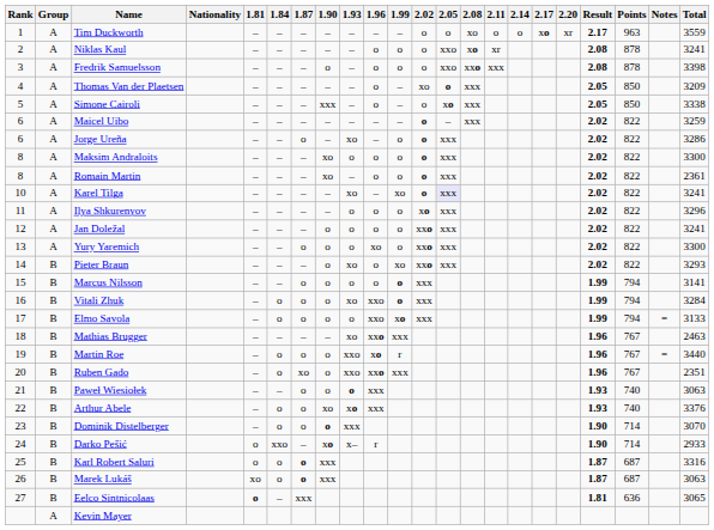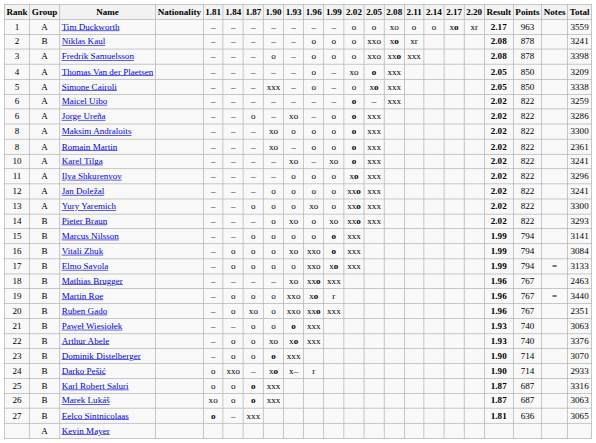 <table class="wikitable sortable" style="text-align:center;font-size:90%">
 <tr>
 <th>Rank</th>
 <th>Group</th>
 <th>Name</th>
 <th>Nationality</th>
 <th>1.81</th>
 <th>1.84</th>
 <th>1.87</th>
 <th>1.90</th>
 <th>1.93</th>
 <th>1.96</th>
 <th>1.99</th>
 <th>2.02</th>
 <th>2.05</th>
 <th>2.08</th>
 <th>2.11</th>
 <th>2.14</th>
 <th>2.17</th>
 <th>2.20</th>
 <th>Result</th>
 <th>Points</th>
 <th>Notes</th>
 <th>Total</th>
 </tr>
 <tr>
 <td>1</td>
 <td>A</td>
 <td align=left><a href='#'>Tim Duckworth</a></td>
 <td align=left></td>
 <td>–</td>
 <td>–</td>
 <td>–</td>
 <td>–</td>
 <td>–</td>
 <td>–</td>
 <td>–</td>
 <td>o</td>
 <td>o</td>
 <td>xo</td>
 <td>o</td>
 <td>o</td>
 <td>x<strong>o</strong></td>
 <td>xr</td>
 <td><strong>2.17</strong></td>
 <td>963</td>
 <td></td>
 <td>3559</td>
 </tr>
 <tr>
 <td>2</td>
-<td>A</td>
+<td>B</td>
 <td align=left><a href='#'>Niklas Kaul</a></td>
 <td align=left></td>
 <td>–</td>
 <td>–</td>
 <td>–</td>
 <td>–</td>
 <td>–</td>
 <td>o</td>
 <td>o</td>
 <td>o</td>
 <td>xxo</td>
 <td>x<strong>o</strong></td>
 <td>xr</td>
 <td></td>
 <td></td>
 <td></td>
 <td><strong>2.08</strong></td>
 <td>878</td>
 <td></td>
 <td>3241</td>
 </tr>
 <tr>
 <td>3</td>
 <td>A</td>
 <td align=left><a href='#'>Fredrik Samuelsson</a></td>
 <td align=left></td>
 <td>–</td>
 <td>–</td>
 <td>–</td>
 <td>o</td>
 <td>–</td>
 <td>o</td>
 <td>o</td>
 <td>o</td>
 <td>xxo</td>
 <td>xx<strong>o</strong></td>
 <td>xxx</td>
 <td></td>
 <td></td>
 <td></td>
 <td><strong>2.08</strong></td>
 <td>878</td>
 <td></td>
 <td>3398</td>
 </tr>
 <tr>
 <td>4</td>
 <td>A</td>
 <td align=left><a href='#'>Thomas Van der Plaetsen</a></td>
 <td align=left></td>
 <td>–</td>
 <td>–</td>
 <td>–</td>
 <td>–</td>
 <td>–</td>
 <td>o</td>
 <td>–</td>
 <td>xo</td>
 <td><strong>o</strong></td>
 <td>xxx</td>
 <td></td>
 <td></td>
 <td></td>
 <td></td>
 <td><strong>2.05</strong></td>
 <td>850</td>
 <td></td>
 <td>3209</td>
 </tr>
 <tr>
 <td>5</td>
 <td>A</td>
 <td align=left><a href='#'>Simone Cairoli</a></td>
 <td align=left></td>
 <td>–</td>
 <td>–</td>
 <td>–</td>
 <td>xxx</td>
 <td>–</td>
 <td>o</td>
 <td>–</td>
 <td>o</td>
 <td>x<strong>o</strong></td>
 <td>xxx</td>
 <td></td>
 <td></td>
 <td></td>
 <td></td>
 <td><strong>2.05</strong></td>
 <td>850</td>
 <td></td>
 <td>3338</td>
 </tr>
 <tr>
 <td>6</td>
 <td>A</td>
 <td align=left><a href='#'>Maicel Uibo</a></td>
 <td align=left></td>
 <td>–</td>
 <td>–</td>
 <td>–</td>
 <td>–</td>
 <td>–</td>
 <td>–</td>
 <td>–</td>
 <td><strong>o</strong></td>
 <td>–</td>
 <td>xxx</td>
 <td></td>
 <td></td>
 <td></td>
 <td></td>
 <td><strong>2.02</strong></td>
 <td>822</td>
 <td></td>
 <td>3259</td>
 </tr>
 <tr>
 <td>6</td>
 <td>A</td>
 <td align=left><a href='#'>Jorge Ureña</a></td>
 <td align=left></td>
 <td>–</td>
 <td>–</td>
 <td>o</td>
 <td>–</td>
 <td>xo</td>
 <td>–</td>
 <td>o</td>
 <td><strong>o</strong></td>
 <td>xxx</td>
 <td></td>
 <td></td>
 <td></td>
 <td></td>
 <td></td>
 <td><strong>2.02</strong></td>
 <td>822</td>
 <td></td>
 <td>3286</td>
 </tr>
 <tr>
 <td>8</td>
 <td>A</td>
 <td align=left><a href='#'>Maksim Andraloits</a></td>
 <td align=left></td>
 <td>–</td>
 <td>–</td>
 <td>–</td>
 <td>xo</td>
 <td>o</td>
 <td>o</td>
 <td>o</td>
 <td><strong>o</strong></td>
 <td>xxx</td>
 <td></td>
 <td></td>
 <td></td>
 <td></td>
 <td></td>
 <td><strong>2.02</strong></td>
 <td>822</td>
 <td></td>
 <td>3300</td>
 </tr>
 <tr>
 <td>8</td>
 <td>A</td>
 <td align=left><a href='#'>Romain Martin</a></td>
 <td align=left></td>
 <td>–</td>
 <td>–</td>
 <td>–</td>
 <td>xo</td>
 <td>–</td>
 <td>o</td>
 <td>o</td>
 <td><strong>o</strong></td>
 <td>xxx</td>
 <td></td>
 <td></td>
 <td></td>
 <td></td>
 <td></td>
 <td><strong>2.02</strong></td>
 <td>822</td>
 <td></td>
 <td>2361</td>
 </tr>
 <tr>
 <td>10</td>
 <td>A</td>
 <td align=left><a href='#'>Karel Tilga</a></td>
 <td align=left></td>
 <td>–</td>
 <td>–</td>
 <td>–</td>
 <td>–</td>
 <td>xo</td>
 <td>–</td>
 <td>xo</td>
 <td><strong>o</strong></td>
-<td style="background: lavender;">xxx</td>
+<td>xxx</td>
 <td></td>
 <td></td>
 <td></td>
 <td></td>
 <td></td>
 <td><strong>2.02</strong></td>
 <td>822</td>
 <td></td>
 <td>3241</td>
 </tr>
 <tr>
 <td>11</td>
 <td>A</td>
 <td align=left><a href='#'>Ilya Shkurenyov</a></td>
 <td align=left></td>
 <td>–</td>
 <td>–</td>
 <td>–</td>
 <td>–</td>
 <td>o</td>
 <td>o</td>
 <td>o</td>
 <td>x<strong>o</strong></td>
 <td>xxx</td>
 <td></td>
 <td></td>
 <td></td>
 <td></td>
 <td></td>
 <td><strong>2.02</strong></td>
 <td>822</td>
 <td></td>
 <td>3296</td>
 </tr>
 <tr>
 <td>12</td>
 <td>A</td>
 <td align=left><a href='#'>Jan Doležal</a></td>
 <td align=left></td>
 <td>–</td>
 <td>–</td>
 <td>–</td>
 <td>o</td>
 <td>o</td>
 <td>o</td>
 <td>o</td>
 <td>xx<strong>o</strong></td>
 <td>xxx</td>
 <td></td>
 <td></td>
 <td></td>
 <td></td>
 <td></td>
 <td><strong>2.02</strong></td>
 <td>822</td>
 <td></td>
 <td>3241</td>
 </tr>
 <tr>
 <td>13</td>
 <td>A</td>
 <td align=left><a href='#'>Yury Yaremich</a></td>
 <td align=left></td>
 <td>–</td>
 <td>–</td>
 <td>o</td>
 <td>o</td>
 <td>o</td>
 <td>xo</td>
 <td>o</td>
 <td>xx<strong>o</strong></td>
 <td>xxx</td>
 <td></td>
 <td></td>
 <td></td>
 <td></td>
 <td></td>
 <td><strong>2.02</strong></td>
 <td>822</td>
 <td></td>
 <td>3300</td>
 </tr>
 <tr>
 <td>14</td>
 <td>B</td>
 <td align=left><a href='#'>Pieter Braun</a></td>
 <td align=left></td>
 <td>–</td>
 <td>–</td>
 <td>–</td>
 <td>o</td>
 <td>xo</td>
 <td>o</td>
 <td>xo</td>
 <td>xx<strong>o</strong></td>
 <td>xxx</td>
 <td></td>
 <td></td>
 <td></td>
 <td></td>
 <td></td>
 <td><strong>2.02</strong></td>
 <td>822</td>
 <td></td>
 <td>3293</td>
 </tr>
 <tr>
 <td>15</td>
 <td>B</td>
 <td align=left><a href='#'>Marcus Nilsson</a></td>
 <td align=left></td>
 <td>–</td>
 <td>–</td>
 <td>o</td>
 <td>o</td>
 <td>o</td>
 <td>o</td>
 <td><strong>o</strong></td>
 <td>xxx</td>
 <td></td>
 <td></td>
 <td></td>
 <td></td>
 <td></td>
 <td></td>
 <td><strong>1.99</strong></td>
 <td>794</td>
 <td></td>
 <td>3141</td>
 </tr>
 <tr>
 <td>16</td>
 <td>B</td>
 <td align=left><a href='#'>Vitali Zhuk</a></td>
 <td align=left></td>
 <td>–</td>
 <td>o</td>
 <td>o</td>
 <td>o</td>
 <td>xo</td>
 <td>xxo</td>
 <td><strong>o</strong></td>
 <td>xxx</td>
 <td></td>
 <td></td>
 <td></td>
 <td></td>
 <td></td>
 <td></td>
 <td><strong>1.99</strong></td>
 <td>794</td>
 <td></td>
-<td>3284</td>
+<td>3084</td>
 </tr>
 <tr>
 <td>17</td>
 <td>B</td>
 <td align=left><a href='#'>Elmo Savola</a></td>
 <td align=left></td>
 <td>–</td>
 <td>o</td>
 <td>o</td>
 <td>o</td>
 <td>o</td>
 <td>xxo</td>
 <td>x<strong>o</strong></td>
 <td>xxx</td>
 <td></td>
 <td></td>
 <td></td>
 <td></td>
 <td></td>
 <td></td>
 <td><strong>1.99</strong></td>
 <td>794</td>
 <td>=</td>
 <td>3133</td>
 </tr>
 <tr>
 <td>18</td>
 <td>B</td>
 <td align=left><a href='#'>Mathias Brugger</a></td>
 <td align=left></td>
 <td>–</td>
 <td>–</td>
 <td>–</td>
 <td>–</td>
 <td>xo</td>
 <td>xx<strong>o</strong></td>
 <td>xxx</td>
 <td></td>
 <td></td>
 <td></td>
 <td></td>
 <td></td>
 <td></td>
 <td></td>
 <td><strong>1.96</strong></td>
 <td>767</td>
 <td></td>
 <td>2463</td>
 </tr>
 <tr>
 <td>19</td>
 <td>B</td>
 <td align=left><a href='#'>Martin Roe</a></td>
 <td align=left></td>
 <td>–</td>
 <td>o</td>
 <td>o</td>
 <td>o</td>
 <td>xxo</td>
 <td>x<strong>o</strong></td>
 <td>r</td>
 <td></td>
 <td></td>
 <td></td>
 <td></td>
 <td></td>
 <td></td>
 <td></td>
 <td><strong>1.96</strong></td>
 <td>767</td>
 <td>=</td>
 <td>3440</td>
 </tr>
 <tr>
 <td>20</td>
 <td>B</td>
 <td align=left><a href='#'>Ruben Gado</a></td>
 <td align=left></td>
 <td>–</td>
 <td>o</td>
 <td>xo</td>
 <td>o</td>
 <td>xxo</td>
 <td>xx<strong>o</strong></td>
 <td>xxx</td>
 <td></td>
 <td></td>
 <td></td>
 <td></td>
 <td></td>
 <td></td>
 <td></td>
 <td><strong>1.96</strong></td>
 <td>767</td>
 <td></td>
 <td>2351</td>
 </tr>
 <tr>
 <td>21</td>
 <td>B</td>
 <td align=left><a href='#'>Paweł Wiesiołek</a></td>
 <td align=left></td>
 <td>–</td>
 <td>–</td>
 <td>o</td>
 <td>o</td>
 <td><strong>o</strong></td>
 <td>xxx</td>
 <td></td>
 <td></td>
 <td></td>
 <td></td>
 <td></td>
 <td></td>
 <td></td>
 <td></td>
 <td><strong>1.93</strong></td>
 <td>740</td>
 <td></td>
 <td>3063</td>
 </tr>
 <tr>
 <td>22</td>
 <td>B</td>
 <td align=left><a href='#'>Arthur Abele</a></td>
 <td align=left></td>
 <td>–</td>
 <td>o</td>
 <td>o</td>
 <td>xo</td>
 <td>x<strong>o</strong></td>
 <td>xxx</td>
 <td></td>
 <td></td>
 <td></td>
 <td></td>
 <td></td>
 <td></td>
 <td></td>
 <td></td>
 <td><strong>1.93</strong></td>
 <td>740</td>
 <td></td>
 <td>3376</td>
 </tr>
 <tr>
 <td>23</td>
 <td>B</td>
 <td align=left><a href='#'>Dominik Distelberger</a></td>
 <td align=left></td>
 <td>–</td>
 <td>o</td>
 <td>o</td>
 <td><strong>o</strong></td>
 <td>xxx</td>
 <td></td>
 <td></td>
 <td></td>
 <td></td>
 <td></td>
 <td></td>
 <td></td>
 <td></td>
 <td></td>
 <td><strong>1.90</strong></td>
 <td>714</td>
 <td></td>
 <td>3070</td>
 </tr>
 <tr>
 <td>24</td>
 <td>B</td>
 <td align=left><a href='#'>Darko Pešić</a></td>
 <td align=left></td>
 <td>o</td>
 <td>xxo</td>
 <td>–</td>
 <td>x<strong>o</strong></td>
 <td>x–</td>
 <td>r</td>
 <td></td>
 <td></td>
 <td></td>
 <td></td>
 <td></td>
 <td></td>
 <td></td>
 <td></td>
 <td><strong>1.90</strong></td>
 <td>714</td>
 <td></td>
 <td>2933</td>
 </tr>
 <tr>
 <td>25</td>
 <td>B</td>
 <td align=left><a href='#'>Karl Robert Saluri</a></td>
 <td align=left></td>
 <td>o</td>
 <td>o</td>
 <td><strong>o</strong></td>
 <td>xxx</td>
 <td></td>
 <td></td>
 <td></td>
 <td></td>
 <td></td>
 <td></td>
 <td></td>
 <td></td>
 <td></td>
 <td></td>
 <td><strong>1.87</strong></td>
 <td>687</td>
 <td></td>
 <td>3316</td>
 </tr>
 <tr>
 <td>26</td>
 <td>B</td>
 <td align=left><a href='#'>Marek Lukáš</a></td>
 <td align=left></td>
 <td>xo</td>
 <td>o</td>
 <td><strong>o</strong></td>
 <td>xxx</td>
 <td></td>
 <td></td>
 <td></td>
 <td></td>
 <td></td>
 <td></td>
 <td></td>
 <td></td>
 <td></td>
 <td></td>
 <td><strong>1.87</strong></td>
 <td>687</td>
 <td></td>
 <td>3063</td>
 </tr>
 <tr>
 <td>27</td>
 <td>B</td>
 <td align=left><a href='#'>Eelco Sintnicolaas</a></td>
 <td align=left></td>
 <td><strong>o</strong></td>
 <td>–</td>
 <td>xxx</td>
 <td></td>
 <td></td>
 <td></td>
 <td></td>
 <td></td>
 <td></td>
 <td></td>
 <td></td>
 <td></td>
 <td></td>
 <td></td>
 <td><strong>1.81</strong></td>
 <td>636</td>
 <td></td>
 <td>3065</td>
 </tr>
 <tr>
 <td></td>
 <td>A</td>
 <td align=left><a href='#'>Kevin Mayer</a></td>
 <td align=left></td>
 <td></td>
 <td></td>
 <td></td>
 <td></td>
 <td></td>
 <td></td>
 <td></td>
 <td></td>
 <td></td>
 <td></td>
 <td></td>
 <td></td>
 <td></td>
 <td></td>
 <td><strong></strong></td>
 <td></td>
 <td></td>
 <td></td>
 </tr>
 </table>
